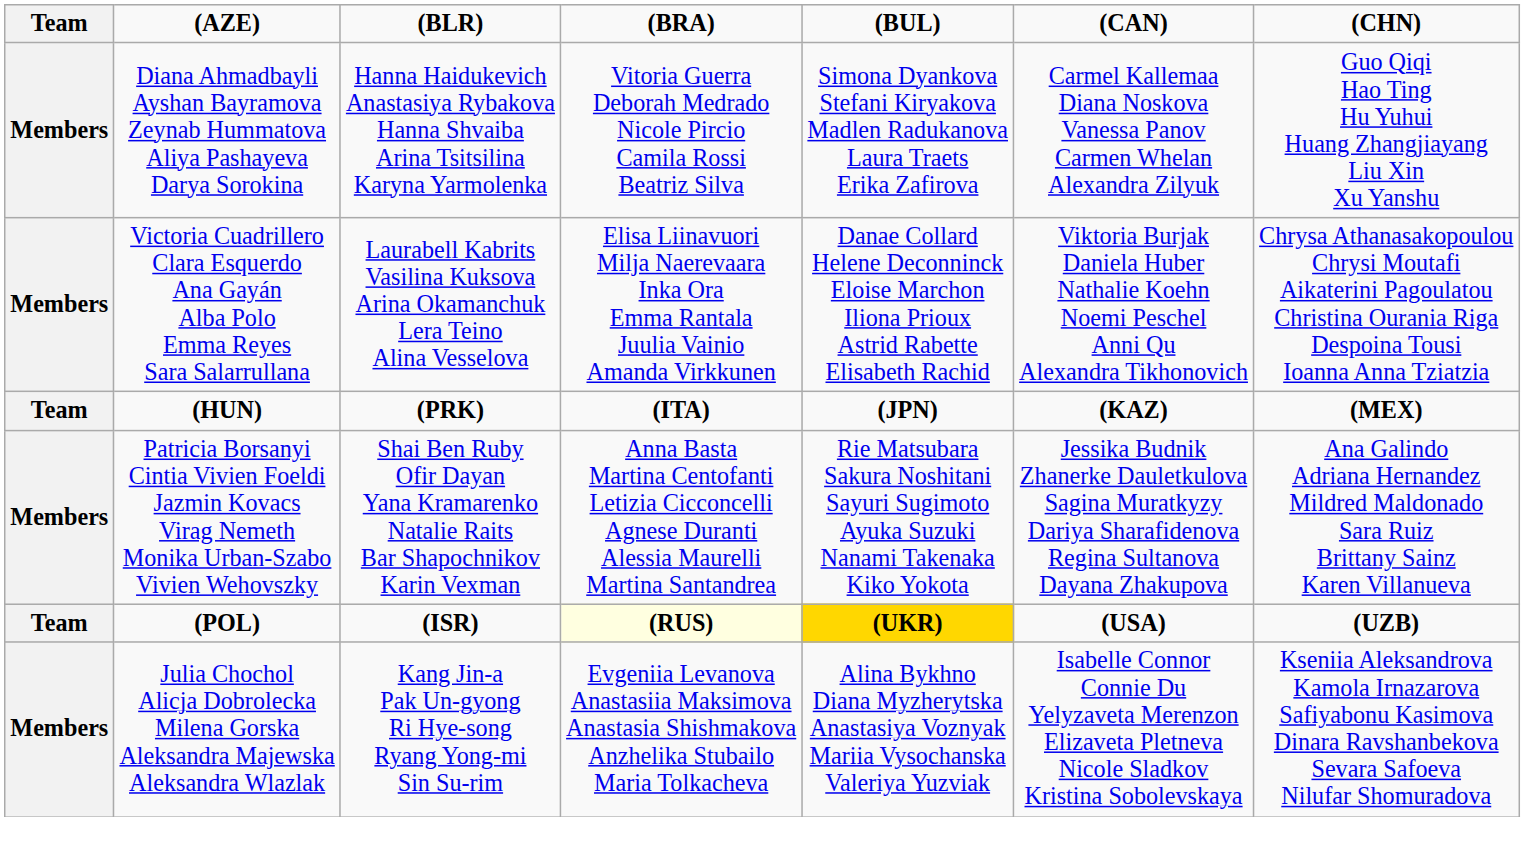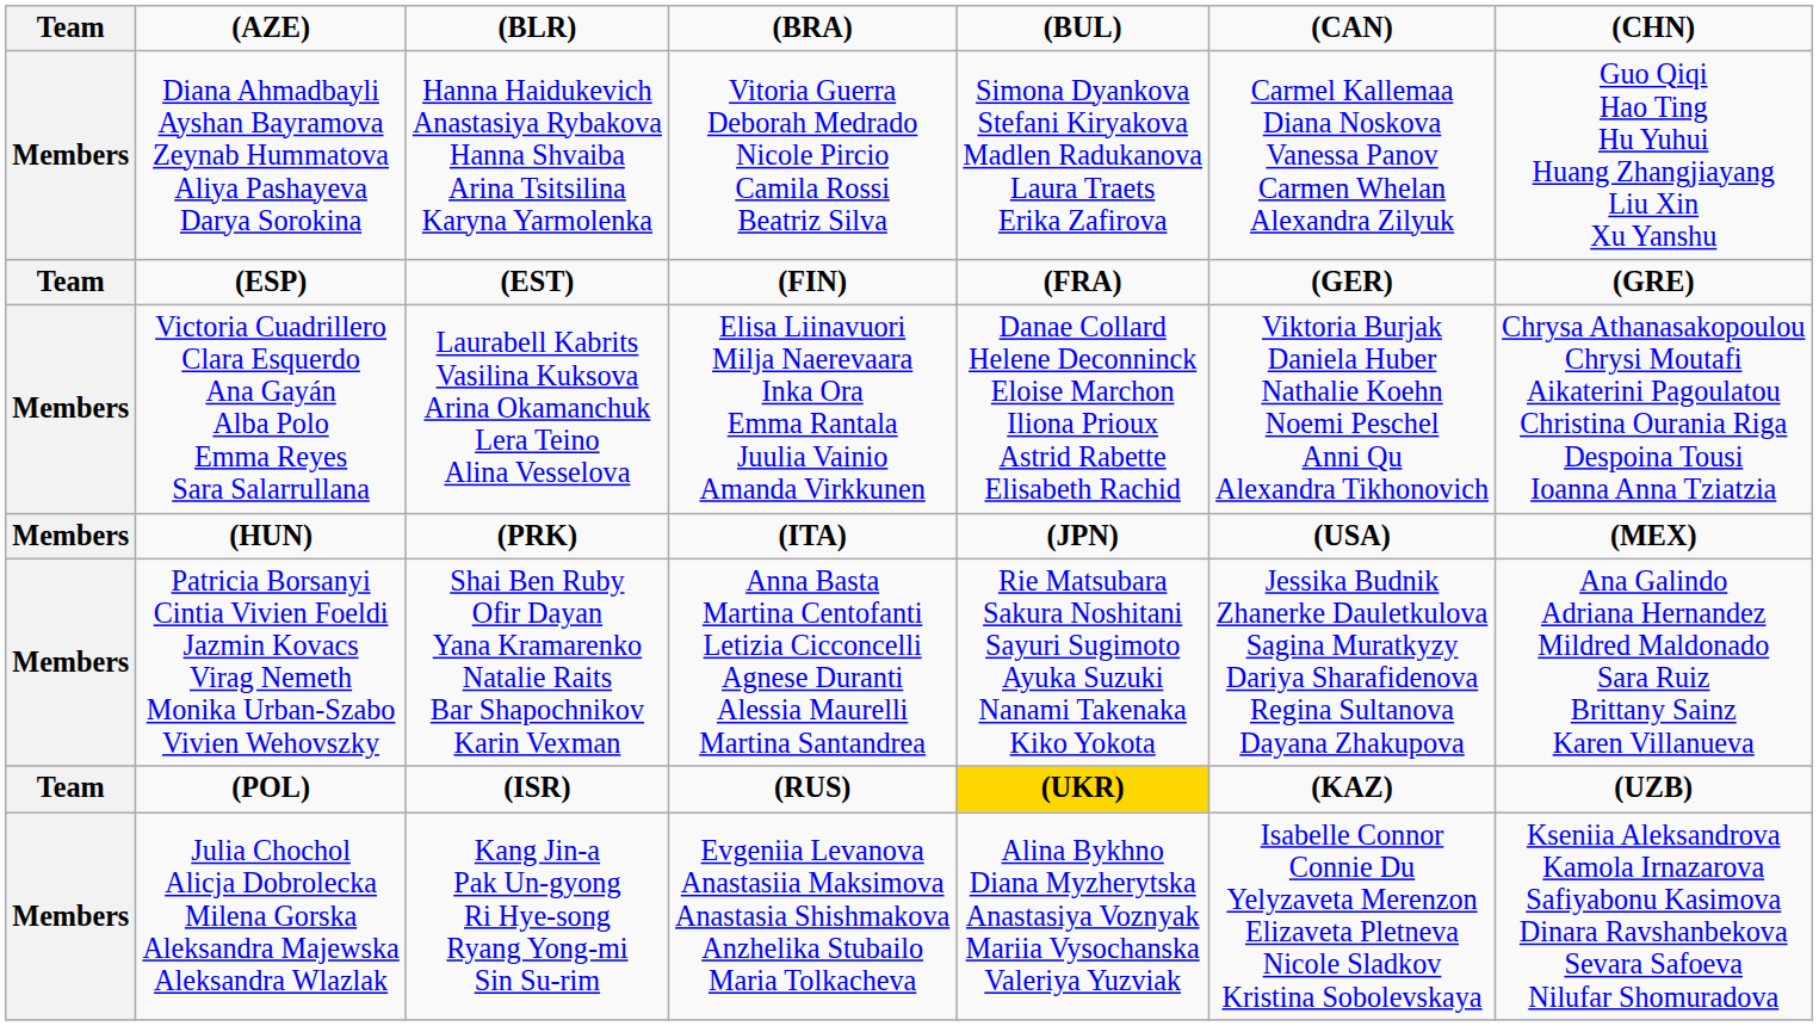 <table class="wikitable" style="text-align:center">
 <tr>
 <th>Team</th>
 <td><strong> (AZE)</strong></td>
 <td><strong> (BLR)</strong></td>
 <td><strong> (BRA)</strong></td>
 <td><strong> (BUL)</strong></td>
 <td><strong> (CAN)</strong></td>
 <td><strong> (CHN)</strong></td>
 </tr>
 <tr>
 <th>Members</th>
 <td><a href='#'>Diana Ahmadbayli</a> <br><a href='#'>Ayshan Bayramova</a><br><a href='#'>Zeynab Hummatova</a><br><a href='#'>Aliya Pashayeva</a><br><a href='#'>Darya Sorokina</a></td>
 <td><a href='#'>Hanna Haidukevich</a><br><a href='#'>Anastasiya Rybakova</a><br><a href='#'>Hanna Shvaiba</a><br><a href='#'>Arina Tsitsilina</a><br><a href='#'>Karyna Yarmolenka</a></td>
 <td><a href='#'>Vitoria Guerra</a><br><a href='#'>Deborah Medrado</a><br><a href='#'>Nicole Pircio</a><br><a href='#'>Camila Rossi</a><br><a href='#'>Beatriz Silva</a></td>
 <td><a href='#'>Simona Dyankova</a><br><a href='#'>Stefani Kiryakova</a><br><a href='#'>Madlen Radukanova</a><br><a href='#'>Laura Traets</a><br><a href='#'>Erika Zafirova</a></td>
 <td><a href='#'>Carmel Kallemaa</a><br><a href='#'>Diana Noskova</a><br><a href='#'>Vanessa Panov</a><br><a href='#'>Carmen Whelan</a><br><a href='#'>Alexandra Zilyuk</a></td>
 <td><a href='#'>Guo Qiqi</a><br><a href='#'>Hao Ting</a><br><a href='#'>Hu Yuhui</a><br><a href='#'>Huang Zhangjiayang</a><br><a href='#'>Liu Xin</a><br><a href='#'>Xu Yanshu</a></td>
 </tr>
 <tr>
+<th>Team</th>
+<td><strong> (ESP)</strong></td>
+<td><strong> (EST)</strong></td>
+<td><strong> (FIN)</strong></td>
+<td><strong> (FRA)</strong></td>
+<td><strong> (GER)</strong></td>
+<td><strong> (GRE)</strong></td>
+</tr>
+<tr>
 <th>Members</th>
 <td><a href='#'>Victoria Cuadrillero</a><br><a href='#'>Clara Esquerdo</a><br><a href='#'>Ana Gayán</a><br><a href='#'>Alba Polo</a><br><a href='#'>Emma Reyes</a><br><a href='#'>Sara Salarrullana</a></td>
 <td><a href='#'>Laurabell Kabrits</a><br><a href='#'>Vasilina Kuksova</a><br><a href='#'>Arina Okamanchuk</a><br><a href='#'>Lera Teino</a><br><a href='#'>Alina Vesselova</a></td>
 <td><a href='#'>Elisa Liinavuori</a><br><a href='#'>Milja Naerevaara</a><br><a href='#'>Inka Ora</a><br><a href='#'>Emma Rantala</a><br><a href='#'>Juulia Vainio</a><br><a href='#'>Amanda Virkkunen</a></td>
 <td><a href='#'>Danae Collard</a><br><a href='#'>Helene Deconninck</a><br><a href='#'>Eloise Marchon</a><br><a href='#'>Iliona Prioux</a><br><a href='#'>Astrid Rabette</a><br><a href='#'>Elisabeth Rachid</a></td>
 <td><a href='#'>Viktoria Burjak</a><br><a href='#'>Daniela Huber</a><br><a href='#'>Nathalie Koehn</a><br><a href='#'>Noemi Peschel</a><br><a href='#'>Anni Qu</a><br><a href='#'>Alexandra Tikhonovich</a></td>
 <td><a href='#'>Chrysa Athanasakopoulou</a><br><a href='#'>Chrysi Moutafi</a><br><a href='#'>Aikaterini Pagoulatou</a><br><a href='#'>Christina Ourania Riga</a><br><a href='#'>Despoina Tousi</a><br><a href='#'>Ioanna Anna Tziatzia</a></td>
 </tr>
 <tr>
-<th>Team</th>
+<th>Members</th>
 <td><strong> (HUN)</strong></td>
 <td><strong> (PRK)</strong></td>
 <td><strong> (ITA)</strong></td>
 <td><strong> (JPN)</strong></td>
-<td><strong> (KAZ)</strong></td>
+<td><strong> (USA)</strong></td>
 <td><strong> (MEX)</strong></td>
 </tr>
 <tr>
 <th>Members</th>
 <td><a href='#'>Patricia Borsanyi</a><br><a href='#'>Cintia Vivien Foeldi</a><br><a href='#'>Jazmin Kovacs</a><br><a href='#'>Virag Nemeth</a><br><a href='#'>Monika Urban-Szabo</a><br><a href='#'>Vivien Wehovszky</a></td>
 <td><a href='#'>Shai Ben Ruby</a><br><a href='#'>Ofir Dayan</a><br><a href='#'>Yana Kramarenko</a><br><a href='#'>Natalie Raits</a><br><a href='#'>Bar Shapochnikov</a><br><a href='#'>Karin Vexman</a></td>
 <td><a href='#'>Anna Basta</a><br><a href='#'>Martina Centofanti</a><br><a href='#'>Letizia Cicconcelli</a><br><a href='#'>Agnese Duranti</a><br><a href='#'>Alessia Maurelli</a><br><a href='#'>Martina Santandrea</a></td>
 <td><a href='#'>Rie Matsubara</a><br><a href='#'>Sakura Noshitani</a><br><a href='#'>Sayuri Sugimoto</a><br><a href='#'>Ayuka Suzuki</a><br><a href='#'>Nanami Takenaka</a><br><a href='#'>Kiko Yokota</a></td>
 <td><a href='#'>Jessika Budnik</a><br><a href='#'>Zhanerke Dauletkulova</a><br><a href='#'>Sagina Muratkyzy</a><br><a href='#'>Dariya Sharafidenova</a><br><a href='#'>Regina Sultanova</a><br><a href='#'>Dayana Zhakupova</a></td>
 <td><a href='#'>Ana Galindo</a><br><a href='#'>Adriana Hernandez</a><br><a href='#'>Mildred Maldonado</a><br><a href='#'>Sara Ruiz</a><br><a href='#'>Brittany Sainz</a><br><a href='#'>Karen Villanueva</a></td>
 </tr>
 <tr>
 <th>Team</th>
 <td><strong> (POL)</strong></td>
 <td><strong> (ISR)</strong></td>
-<td style="background: lightyellow;"><strong> (RUS)</strong></td>
+<td><strong> (RUS)</strong></td>
 <td style="background: gold;"><strong> (UKR)</strong></td>
-<td><strong> (USA)</strong></td>
+<td><strong> (KAZ)</strong></td>
 <td><strong> (UZB)</strong></td>
 </tr>
 <tr>
 <th>Members</th>
 <td><a href='#'>Julia Chochol</a><br><a href='#'>Alicja Dobrolecka</a><br><a href='#'>Milena Gorska</a><br><a href='#'>Aleksandra Majewska</a><br><a href='#'>Aleksandra Wlazlak</a></td>
 <td><a href='#'>Kang Jin-a</a><br><a href='#'>Pak Un-gyong</a><br><a href='#'>Ri Hye-song</a><br><a href='#'>Ryang Yong-mi</a><br><a href='#'>Sin Su-rim</a></td>
 <td><a href='#'>Evgeniia Levanova</a><br><a href='#'>Anastasiia Maksimova</a><br><a href='#'>Anastasia Shishmakova</a><br><a href='#'>Anzhelika Stubailo</a><br><a href='#'>Maria Tolkacheva</a></td>
 <td><a href='#'>Alina Bykhno</a><br><a href='#'>Diana Myzherytska</a><br><a href='#'>Anastasiya Voznyak</a><br><a href='#'>Mariia Vysochanska</a><br><a href='#'>Valeriya Yuzviak</a></td>
 <td><a href='#'>Isabelle Connor</a><br><a href='#'>Connie Du</a><br><a href='#'>Yelyzaveta Merenzon</a><br><a href='#'>Elizaveta Pletneva</a><br><a href='#'>Nicole Sladkov</a><br><a href='#'>Kristina Sobolevskaya</a></td>
 <td><a href='#'>Kseniia Aleksandrova</a><br><a href='#'>Kamola Irnazarova</a><br><a href='#'>Safiyabonu Kasimova</a><br><a href='#'>Dinara Ravshanbekova</a><br><a href='#'>Sevara Safoeva</a><br><a href='#'>Nilufar Shomuradova</a></td>
 </tr>
 </table>
